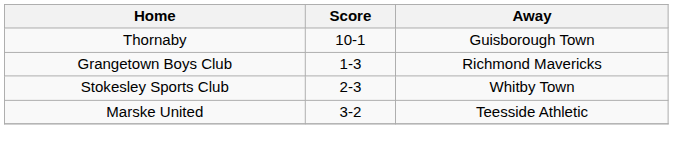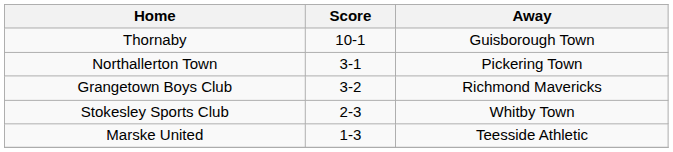 <table class="wikitable " style="text-align:center; width:80%;">
 <tr>
 <th>Home</th>
 <th>Score</th>
 <th>Away</th>
 </tr>
 <tr>
 <td>Thornaby</td>
 <td>10-1</td>
 <td>Guisborough Town</td>
 </tr>
 <tr>
+<td>Northallerton Town</td>
+<td>3-1</td>
+<td>Pickering Town</td>
+</tr>
+<tr>
 <td>Grangetown Boys Club</td>
-<td>1-3</td>
+<td>3-2</td>
 <td>Richmond Mavericks</td>
 </tr>
 <tr>
 <td>Stokesley Sports Club</td>
 <td>2-3</td>
 <td>Whitby Town</td>
 </tr>
 <tr>
 <td>Marske United</td>
-<td>3-2</td>
+<td>1-3</td>
 <td>Teesside Athletic</td>
 </tr>
 <tr>
 </tr>
 </table>
